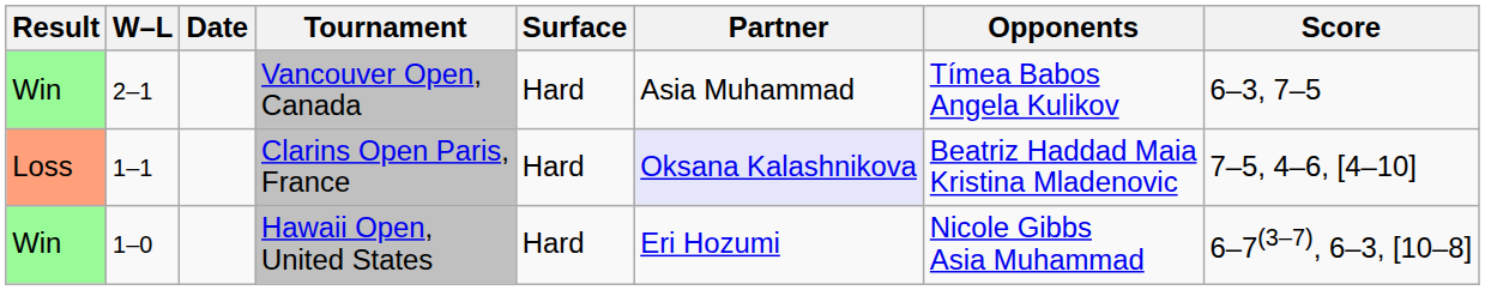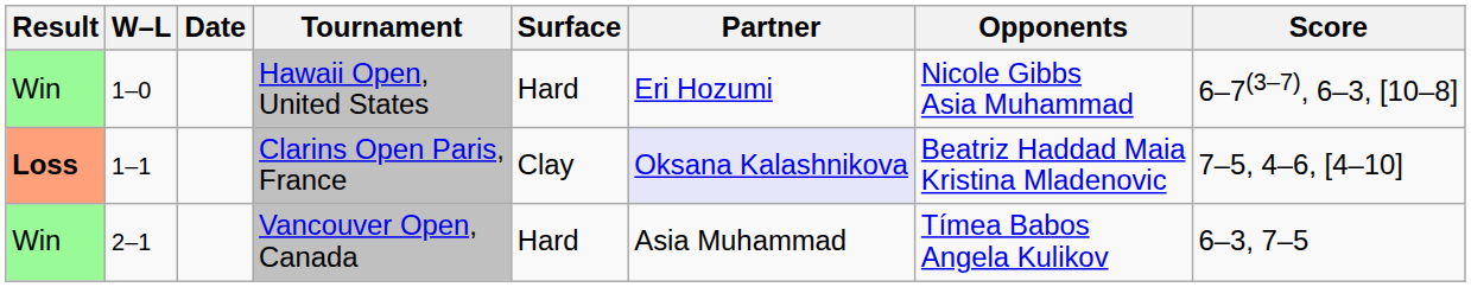 <table class="sortable wikitable">
 <tr>
 <th>Result</th>
 <th class="unsortable">W–L</th>
 <th>Date</th>
 <th>Tournament</th>
 <th>Surface</th>
 <th>Partner</th>
 <th>Opponents</th>
 <th class="unsortable">Score</th>
 </tr>
 <tr>
 <td style="background:#98fb98;">Win</td>
+<td><small>1–0</small></td>
+<td><a href='#'></a></td>
+<td bgcolor=silver><a href='#'>Hawaii Open</a>, <br>United States</td>
+<td>Hard</td>
+<td> <a href='#'>Eri Hozumi</a></td>
+<td> <a href='#'>Nicole Gibbs</a><br> <a href='#'>Asia Muhammad</a></td>
+<td>6–7<sup>(3–7)</sup>, 6–3, [10–8]</td>
+</tr>
+<tr>
+<td style="background:#ffa07a;"><strong>Loss</strong></td>
+<td><small>1–1</small></td>
+<td><a href='#'></a></td>
+<td bgcolor=silver><a href='#'>Clarins Open Paris</a>, <br>France</td>
+<td>Clay</td>
+<td style="background: lavender;"> <a href='#'>Oksana Kalashnikova</a></td>
+<td> <a href='#'>Beatriz Haddad Maia</a><br> <a href='#'>Kristina Mladenovic</a></td>
+<td>7–5, 4–6, [4–10]</td>
+</tr>
+<tr>
+<td style="background:#98fb98;">Win</td>
 <td><small>2–1</small></td>
 <td><a href='#'></a></td>
 <td bgcolor=silver><a href='#'>Vancouver Open</a>, <br>Canada</td>
 <td>Hard</td>
 <td> Asia Muhammad</td>
 <td> <a href='#'>Tímea Babos</a><br> <a href='#'>Angela Kulikov</a></td>
 <td>6–3, 7–5</td>
 </tr>
-<tr>
-<td style="background:#ffa07a;">Loss</td>
-<td><small>1–1</small></td>
-<td><a href='#'></a></td>
-<td bgcolor=silver><a href='#'>Clarins Open Paris</a>, <br>France</td>
-<td>Hard</td>
-<td style="background: lavender;"> <a href='#'>Oksana Kalashnikova</a></td>
-<td> <a href='#'>Beatriz Haddad Maia</a><br> <a href='#'>Kristina Mladenovic</a></td>
-<td>7–5, 4–6, [4–10]</td>
-</tr>
-<tr>
-<td style="background:#98fb98;">Win</td>
-<td><small>1–0</small></td>
-<td><a href='#'></a></td>
-<td bgcolor=silver><a href='#'>Hawaii Open</a>, <br>United States</td>
-<td>Hard</td>
-<td> <a href='#'>Eri Hozumi</a></td>
-<td> <a href='#'>Nicole Gibbs</a><br> <a href='#'>Asia Muhammad</a></td>
-<td>6–7<sup>(3–7)</sup>, 6–3, [10–8]</td>
-</tr>
 </table>
